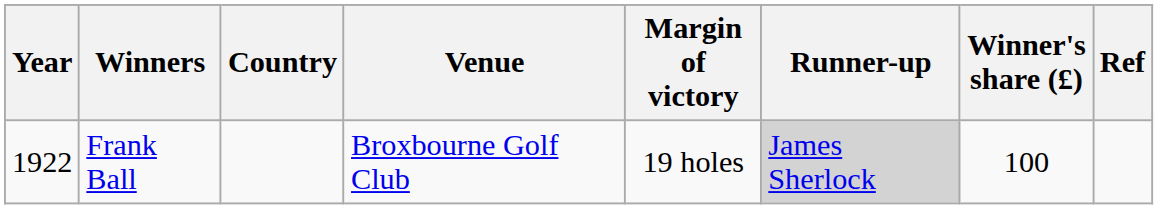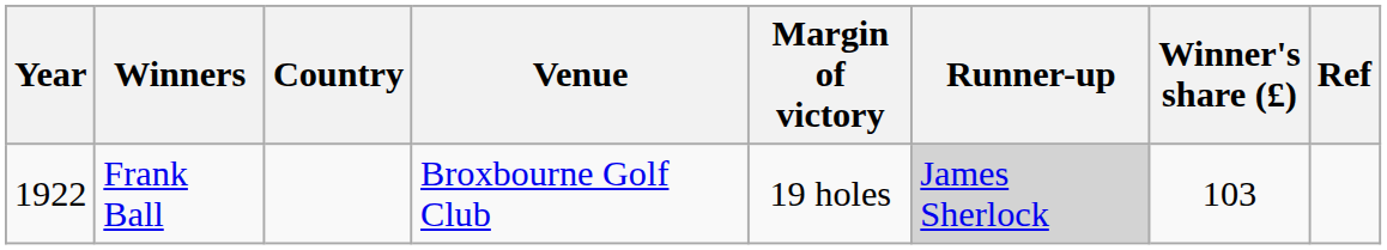 <table class="wikitable">
 <tr>
 <th>Year</th>
 <th>Winners</th>
 <th>Country</th>
 <th>Venue</th>
 <th>Margin<br>of victory</th>
 <th>Runner-up</th>
 <th>Winner's<br>share (£)</th>
 <th>Ref</th>
 </tr>
 <tr>
 <td>1922</td>
 <td><a href='#'>Frank Ball</a></td>
 <td></td>
 <td><a href='#'>Broxbourne Golf Club</a></td>
 <td align=center>19 holes</td>
 <td style="background: lightgrey;"> <a href='#'>James Sherlock</a></td>
-<td align=center>100</td>
+<td align=center>103</td>
 <td></td>
 </tr>
 </table>
